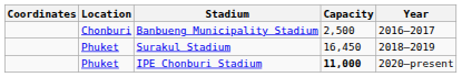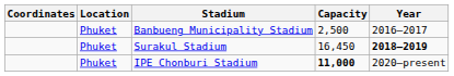 <table class="wikitable sortable">
 <tr>
 <th>Coordinates</th>
 <th>Location</th>
 <th>Stadium</th>
 <th>Capacity</th>
 <th>Year</th>
 </tr>
 <tr>
 <td></td>
-<td><a href='#'>Chonburi</a></td>
+<td><a href='#'>Phuket</a></td>
 <td><a href='#'>Banbueng Municipality Stadium</a></td>
 <td>2,500</td>
 <td>2016–2017</td>
 </tr>
 <tr>
 <td></td>
 <td><a href='#'>Phuket</a></td>
 <td><a href='#'>Surakul Stadium</a></td>
 <td>16,450</td>
-<td>2018–2019</td>
+<td><strong>2018–2019</strong></td>
 </tr>
 <tr>
 <td></td>
 <td><a href='#'>Phuket</a></td>
 <td><a href='#'>IPE Chonburi Stadium</a></td>
 <td><strong>11,000</strong></td>
 <td>2020–present</td>
 </tr>
 </table>
